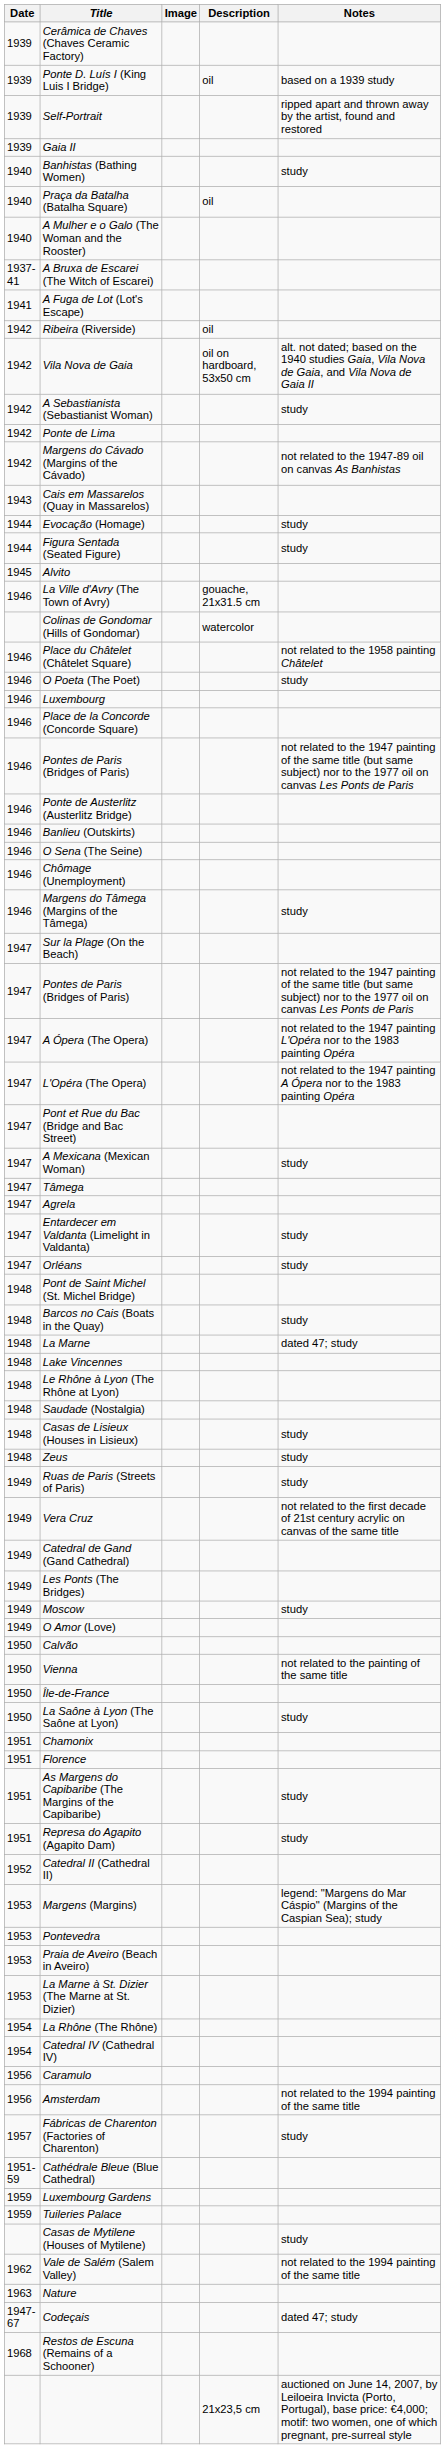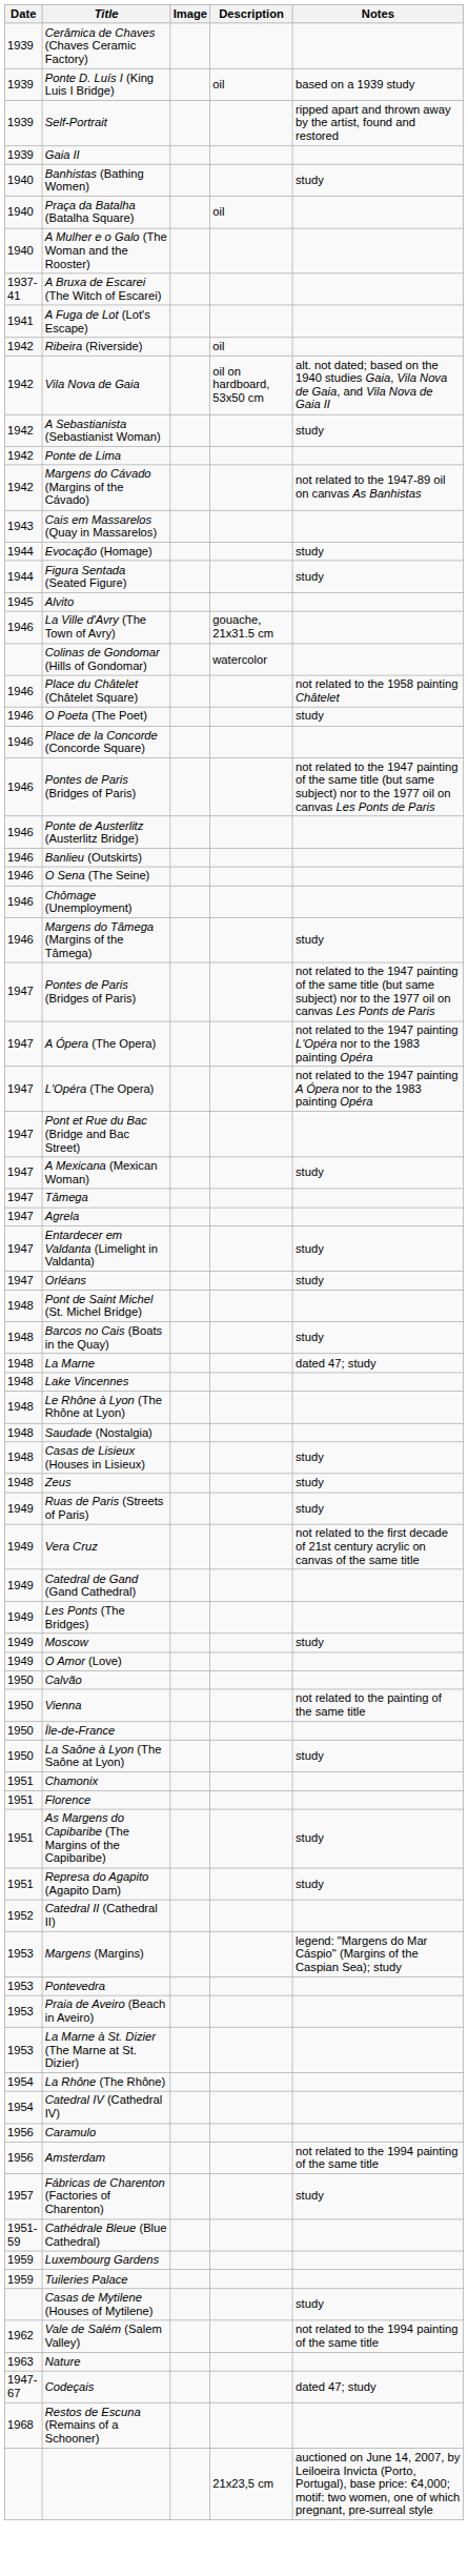 <table class="wikitable sortable" border="1" width=100%>
 <tr bgcolor="#CCCCCC">
 <th>Date</th>
 <th><em>Title</em></th>
 <th class="unsortable">Image</th>
 <th>Description</th>
 <th>Notes</th>
 </tr>
 <tr>
 <td>1939</td>
 <td><em>Cerâmica de Chaves</em> (Chaves Ceramic Factory)</td>
 <td></td>
 <td></td>
 <td></td>
 </tr>
 <tr>
 <td>1939</td>
 <td><em>Ponte D. Luís I</em> (King Luis I Bridge)</td>
 <td></td>
 <td>oil</td>
 <td>based on a 1939 study</td>
 </tr>
 <tr>
 <td>1939</td>
 <td><em>Self-Portrait</em></td>
 <td></td>
 <td></td>
 <td>ripped apart and thrown away by the artist, found and restored</td>
 </tr>
 <tr>
 <td>1939</td>
 <td><em>Gaia II</em></td>
 <td></td>
 <td></td>
 <td></td>
 </tr>
 <tr>
 <td>1940</td>
 <td><em>Banhistas</em> (Bathing Women)</td>
 <td></td>
 <td></td>
 <td>study</td>
 </tr>
 <tr>
 <td>1940</td>
 <td><em>Praça da Batalha</em> (Batalha Square)</td>
 <td></td>
 <td>oil</td>
 <td></td>
 </tr>
 <tr>
 <td>1940</td>
 <td><em>A Mulher e o Galo</em> (The Woman and the Rooster)</td>
 <td></td>
 <td></td>
 <td></td>
 </tr>
 <tr>
 <td>1937-41</td>
 <td><em>A Bruxa de Escarei</em> (The Witch of Escarei)</td>
 <td></td>
 <td></td>
 <td></td>
 </tr>
 <tr>
 <td>1941</td>
 <td><em>A Fuga de Lot</em> (Lot's Escape)</td>
 <td></td>
 <td></td>
 <td></td>
 </tr>
 <tr>
 <td>1942</td>
 <td><em>Ribeira</em> (Riverside)</td>
 <td></td>
 <td>oil</td>
 <td></td>
 </tr>
 <tr>
 <td>1942</td>
 <td><em>Vila Nova de Gaia</em></td>
 <td></td>
 <td>oil on hardboard, 53x50 cm</td>
 <td>alt. not dated; based on the 1940 studies <em>Gaia</em>, <em>Vila Nova de Gaia</em>, and <em>Vila Nova de Gaia II</em></td>
 </tr>
 <tr>
 <td>1942</td>
 <td><em>A Sebastianista</em> (Sebastianist Woman)</td>
 <td></td>
 <td></td>
 <td>study</td>
 </tr>
 <tr>
 <td>1942</td>
 <td><em>Ponte de Lima</em></td>
 <td></td>
 <td></td>
 <td></td>
 </tr>
 <tr>
 <td>1942</td>
 <td><em>Margens do Cávado</em> (Margins of the Cávado)</td>
 <td></td>
 <td></td>
 <td>not related to the 1947-89 oil on canvas <em>As Banhistas</em></td>
 </tr>
 <tr>
 <td>1943</td>
 <td><em>Cais em Massarelos</em> (Quay in Massarelos)</td>
 <td></td>
 <td></td>
 <td></td>
 </tr>
 <tr>
 <td>1944</td>
 <td><em>Evocação</em> (Homage)</td>
 <td></td>
 <td></td>
 <td>study</td>
 </tr>
 <tr>
 <td>1944</td>
 <td><em>Figura Sentada</em> (Seated Figure)</td>
 <td></td>
 <td></td>
 <td>study</td>
 </tr>
 <tr>
 <td>1945</td>
 <td><em>Alvito</em></td>
 <td></td>
 <td></td>
 <td></td>
 </tr>
 <tr>
 <td>1946</td>
 <td><em>La Ville d'Avry</em> (The Town of Avry)</td>
 <td></td>
 <td>gouache, 21x31.5 cm</td>
 <td></td>
 </tr>
 <tr>
 <td></td>
 <td><em>Colinas de Gondomar</em> (Hills of Gondomar)</td>
 <td></td>
 <td>watercolor</td>
 <td></td>
 </tr>
 <tr>
 <td>1946</td>
 <td><em>Place du Châtelet</em> (Châtelet Square)</td>
 <td></td>
 <td></td>
 <td>not related to the 1958 painting <em>Châtelet</em></td>
 </tr>
 <tr>
 <td>1946</td>
 <td><em>O Poeta</em> (The Poet)</td>
 <td></td>
 <td></td>
 <td>study</td>
 </tr>
 <tr>
 <td>1946</td>
-<td><em>Luxembourg</em></td>
-<td></td>
-<td></td>
-<td></td>
-</tr>
-<tr>
-<td>1946</td>
 <td><em>Place de la Concorde</em> (Concorde Square)</td>
 <td></td>
 <td></td>
 <td></td>
 </tr>
 <tr>
 <td>1946</td>
 <td><em>Pontes de Paris</em> (Bridges of Paris)</td>
 <td></td>
 <td></td>
 <td>not related to the 1947 painting of the same title (but same subject) nor to the 1977 oil on canvas <em>Les Ponts de Paris</em></td>
 </tr>
 <tr>
 <td>1946</td>
 <td><em>Ponte de Austerlitz</em> (Austerlitz Bridge)</td>
 <td></td>
 <td></td>
 <td></td>
 </tr>
 <tr>
 <td>1946</td>
 <td><em>Banlieu</em> (Outskirts)</td>
 <td></td>
 <td></td>
 <td></td>
 </tr>
 <tr>
 <td>1946</td>
 <td><em>O Sena</em> (The Seine)</td>
 <td></td>
 <td></td>
 <td></td>
 </tr>
 <tr>
 <td>1946</td>
 <td><em>Chômage</em> (Unemployment)</td>
 <td></td>
 <td></td>
 <td></td>
 </tr>
 <tr>
 <td>1946</td>
 <td><em>Margens do Tâmega</em> (Margins of the Tâmega)</td>
 <td></td>
 <td></td>
 <td>study</td>
-</tr>
-<tr>
-<td>1947</td>
-<td><em>Sur la Plage</em> (On the Beach)</td>
-<td></td>
-<td></td>
-<td></td>
 </tr>
 <tr>
 <td>1947</td>
 <td><em>Pontes de Paris</em> (Bridges of Paris)</td>
 <td></td>
 <td></td>
 <td>not related to the 1947 painting of the same title (but same subject) nor to the 1977 oil on canvas <em>Les Ponts de Paris</em></td>
 </tr>
 <tr>
 <td>1947</td>
 <td><em>A Ópera</em> (The Opera)</td>
 <td></td>
 <td></td>
 <td>not related to the 1947 painting <em>L'Opéra</em> nor to the 1983 painting <em>Opéra</em></td>
 </tr>
 <tr>
 <td>1947</td>
 <td><em>L'Opéra</em> (The Opera)</td>
 <td></td>
 <td></td>
 <td>not related to the 1947 painting <em>A Ópera</em> nor to the 1983 painting <em>Opéra</em></td>
 </tr>
 <tr>
 <td>1947</td>
 <td><em>Pont et Rue du Bac</em> (Bridge and Bac Street)</td>
 <td></td>
 <td></td>
 <td></td>
 </tr>
 <tr>
 <td>1947</td>
 <td><em>A Mexicana</em> (Mexican Woman)</td>
 <td></td>
 <td></td>
 <td>study</td>
 </tr>
 <tr>
 <td>1947</td>
 <td><em>Tâmega</em></td>
 <td></td>
 <td></td>
 <td></td>
 </tr>
 <tr>
 <td>1947</td>
 <td><em>Agrela</em></td>
 <td></td>
 <td></td>
 <td></td>
 </tr>
 <tr>
 <td>1947</td>
 <td><em>Entardecer em Valdanta</em> (Limelight in Valdanta)</td>
 <td></td>
 <td></td>
 <td>study</td>
 </tr>
 <tr>
 <td>1947</td>
 <td><em>Orléans</em></td>
 <td></td>
 <td></td>
 <td>study</td>
 </tr>
 <tr>
 <td>1948</td>
 <td><em>Pont de Saint Michel</em> (St. Michel Bridge)</td>
 <td></td>
 <td></td>
 <td></td>
 </tr>
 <tr>
 <td>1948</td>
 <td><em>Barcos no Cais</em> (Boats in the Quay)</td>
 <td></td>
 <td></td>
 <td>study</td>
 </tr>
 <tr>
 <td>1948</td>
 <td><em>La Marne</em></td>
 <td></td>
 <td></td>
 <td>dated 47; study</td>
 </tr>
 <tr>
 <td>1948</td>
 <td><em>Lake Vincennes</em></td>
 <td></td>
 <td></td>
 <td></td>
 </tr>
 <tr>
 <td>1948</td>
 <td><em>Le Rhône à Lyon</em> (The Rhône at Lyon)</td>
 <td></td>
 <td></td>
 <td></td>
 </tr>
 <tr>
 <td>1948</td>
 <td><em>Saudade</em> (Nostalgia)</td>
 <td></td>
 <td></td>
 <td></td>
 </tr>
 <tr>
 <td>1948</td>
 <td><em>Casas de Lisieux</em> (Houses in Lisieux)</td>
 <td></td>
 <td></td>
 <td>study</td>
 </tr>
 <tr>
 <td>1948</td>
 <td><em>Zeus</em></td>
 <td></td>
 <td></td>
 <td>study</td>
 </tr>
 <tr>
 <td>1949</td>
 <td><em>Ruas de Paris</em> (Streets of Paris)</td>
 <td></td>
 <td></td>
 <td>study</td>
 </tr>
 <tr>
 <td>1949</td>
 <td><em>Vera Cruz</em></td>
 <td></td>
 <td></td>
 <td>not related to the first decade of 21st century acrylic on canvas of the same title</td>
 </tr>
 <tr>
 <td>1949</td>
 <td><em>Catedral de Gand</em> (Gand Cathedral)</td>
 <td></td>
 <td></td>
 <td></td>
 </tr>
 <tr>
 <td>1949</td>
 <td><em>Les Ponts</em> (The Bridges)</td>
 <td></td>
 <td></td>
 <td></td>
 </tr>
 <tr>
 <td>1949</td>
 <td><em>Moscow</em></td>
 <td></td>
 <td></td>
 <td>study</td>
 </tr>
 <tr>
 <td>1949</td>
 <td><em>O Amor</em> (Love)</td>
 <td></td>
 <td></td>
 <td></td>
 </tr>
 <tr>
 <td>1950</td>
 <td><em>Calvão</em></td>
 <td></td>
 <td></td>
 <td></td>
 </tr>
 <tr>
 <td>1950</td>
 <td><em>Vienna</em></td>
 <td></td>
 <td></td>
 <td>not related to the painting of the same title</td>
 </tr>
 <tr>
 <td>1950</td>
 <td><em>Île-de-France</em></td>
 <td></td>
 <td></td>
 <td></td>
 </tr>
 <tr>
 <td>1950</td>
 <td><em>La Saône à Lyon</em> (The Saône at Lyon)</td>
 <td></td>
 <td></td>
 <td>study</td>
 </tr>
 <tr>
 <td>1951</td>
 <td><em>Chamonix</em></td>
 <td></td>
 <td></td>
 <td></td>
 </tr>
 <tr>
 <td>1951</td>
 <td><em>Florence</em></td>
 <td></td>
 <td></td>
 <td></td>
 </tr>
 <tr>
 <td>1951</td>
 <td><em>As Margens do Capibaribe</em> (The Margins of the Capibaribe)</td>
 <td></td>
 <td></td>
 <td>study</td>
 </tr>
 <tr>
 <td>1951</td>
 <td><em>Represa do Agapito</em> (Agapito Dam)</td>
 <td></td>
 <td></td>
 <td>study</td>
 </tr>
 <tr>
 <td>1952</td>
 <td><em>Catedral II</em> (Cathedral II)</td>
 <td></td>
 <td></td>
 <td></td>
 </tr>
 <tr>
 <td>1953</td>
 <td><em>Margens</em> (Margins)</td>
 <td></td>
 <td></td>
 <td>legend: "Margens do Mar Cáspio" (Margins of the Caspian Sea); study</td>
 </tr>
 <tr>
 <td>1953</td>
 <td><em>Pontevedra</em></td>
 <td></td>
 <td></td>
 <td></td>
 </tr>
 <tr>
 <td>1953</td>
 <td><em>Praia de Aveiro</em> (Beach in Aveiro)</td>
 <td></td>
 <td></td>
 <td></td>
 </tr>
 <tr>
 <td>1953</td>
 <td><em>La Marne à St. Dizier</em> (The Marne at St. Dizier)</td>
 <td></td>
 <td></td>
 <td></td>
 </tr>
 <tr>
 <td>1954</td>
 <td><em>La Rhône</em> (The Rhône)</td>
 <td></td>
 <td></td>
 <td></td>
 </tr>
 <tr>
 <td>1954</td>
 <td><em>Catedral IV</em> (Cathedral IV)</td>
 <td></td>
 <td></td>
 <td></td>
 </tr>
 <tr>
 <td>1956</td>
 <td><em>Caramulo</em></td>
 <td></td>
 <td></td>
 <td></td>
 </tr>
 <tr>
 <td>1956</td>
 <td><em>Amsterdam</em></td>
 <td></td>
 <td></td>
 <td>not related to the 1994 painting of the same title</td>
 </tr>
 <tr>
 <td>1957</td>
 <td><em>Fábricas de Charenton</em> (Factories of Charenton)</td>
 <td></td>
 <td></td>
 <td>study</td>
 </tr>
 <tr>
 <td>1951-59</td>
 <td><em>Cathédrale Bleue</em> (Blue Cathedral)</td>
 <td></td>
 <td></td>
 <td></td>
 </tr>
 <tr>
 <td>1959</td>
 <td><em>Luxembourg Gardens</em></td>
 <td></td>
 <td></td>
 <td></td>
 </tr>
 <tr>
 <td>1959</td>
 <td><em>Tuileries Palace</em></td>
 <td></td>
 <td></td>
 <td></td>
 </tr>
 <tr>
 <td></td>
 <td><em>Casas de Mytilene</em> (Houses of Mytilene)</td>
 <td></td>
 <td></td>
 <td>study</td>
 </tr>
 <tr>
 <td>1962</td>
 <td><em>Vale de Salém</em> (Salem Valley)</td>
 <td></td>
 <td></td>
 <td>not related to the 1994 painting of the same title</td>
 </tr>
 <tr>
 <td>1963</td>
 <td><em>Nature</em></td>
 <td></td>
 <td></td>
 <td></td>
 </tr>
 <tr>
 <td>1947-67</td>
 <td><em>Codeçais</em></td>
 <td></td>
 <td></td>
 <td>dated 47; study</td>
 </tr>
 <tr>
 <td>1968</td>
 <td><em>Restos de Escuna</em> (Remains of a Schooner)</td>
 <td></td>
 <td></td>
 <td></td>
 </tr>
 <tr>
 <td></td>
 <td></td>
 <td></td>
 <td>21x23,5 cm</td>
 <td>auctioned on June 14, 2007, by Leiloeira Invicta (Porto, Portugal), base price: €4,000; motif: two women, one of which pregnant, pre-surreal style</td>
 </tr>
 </table>
